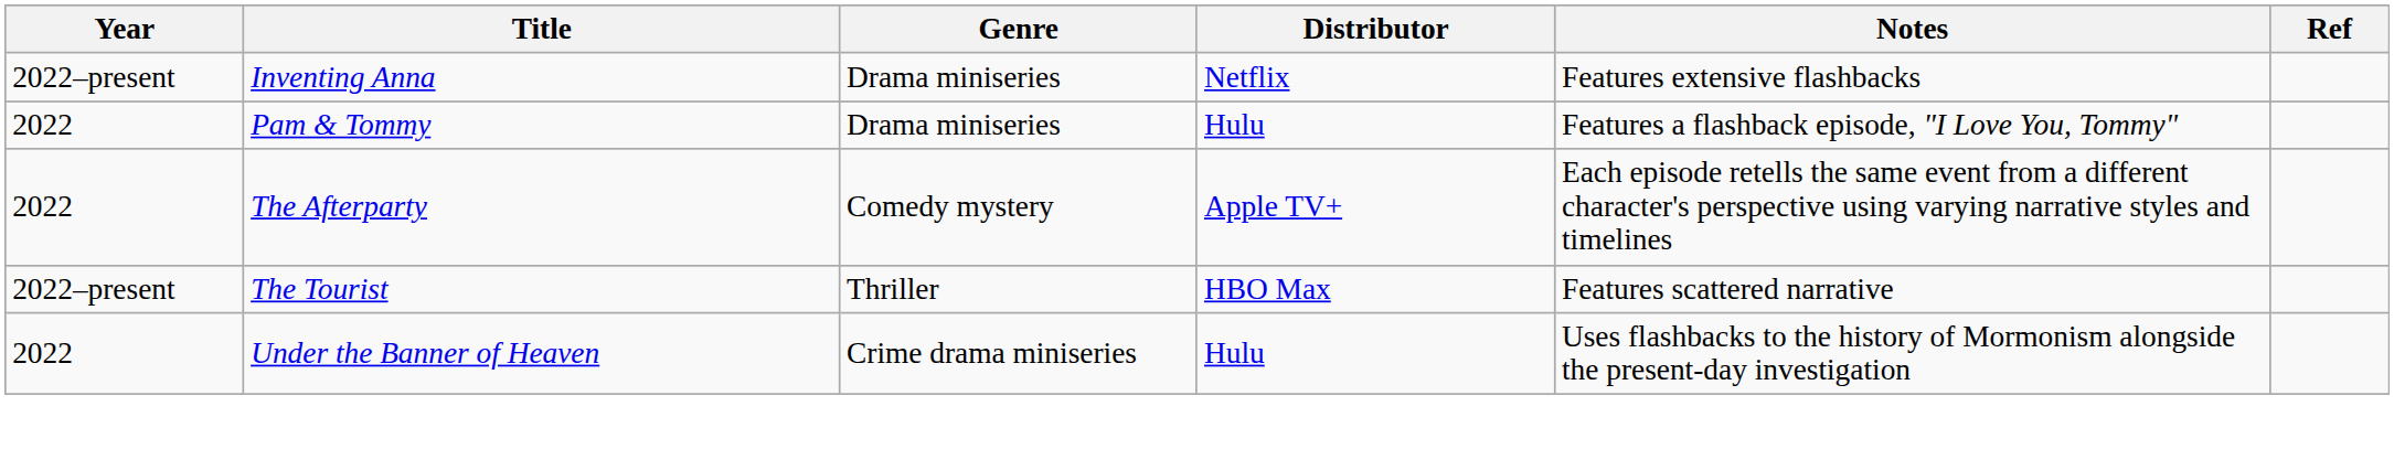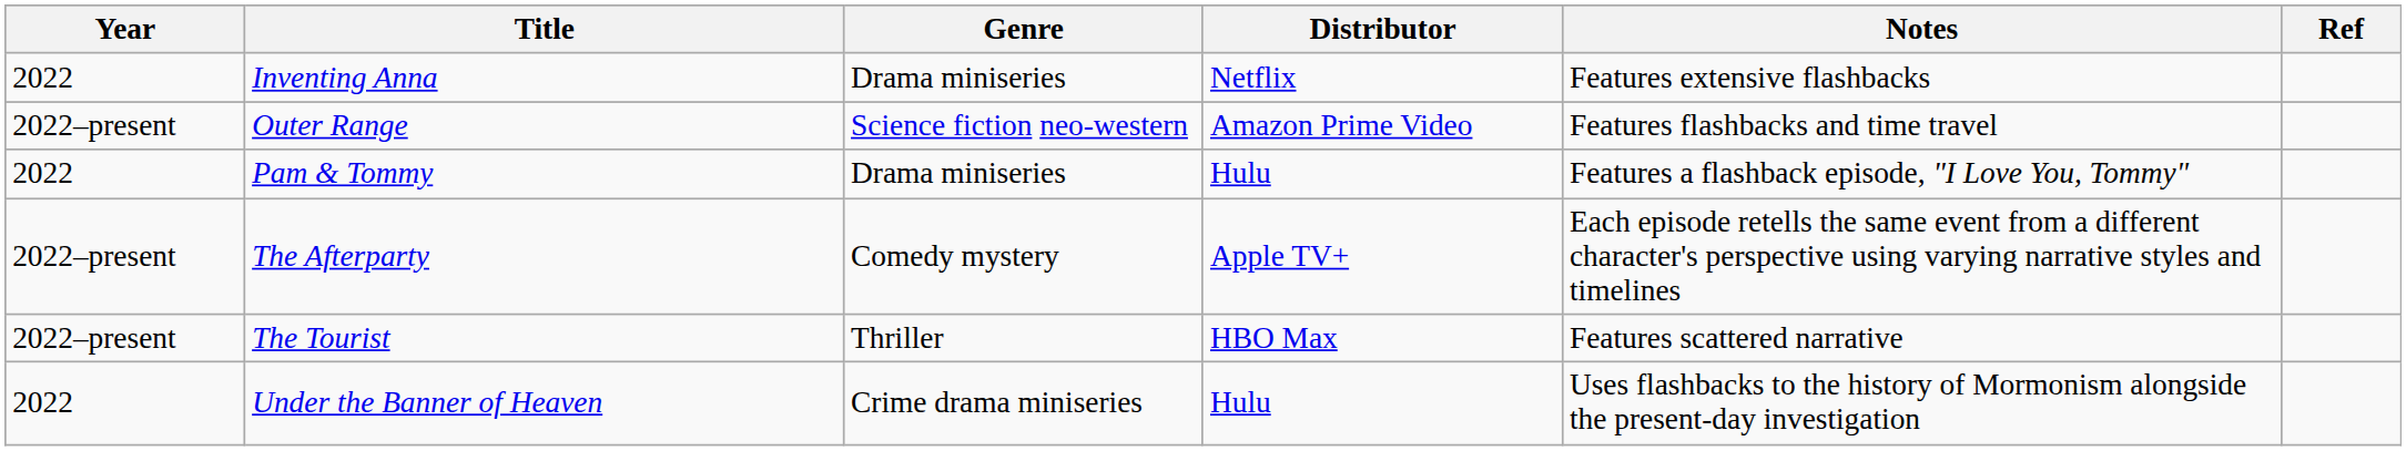 <table class="wikitable sortable" style="width:100%; font-size:100%;">
 <tr>
 <th style="width:10%;">Year</th>
 <th style="width:25%;">Title</th>
 <th style="width:15%;">Genre</th>
 <th style="width:15%;">Distributor</th>
 <th style="width:30%;">Notes</th>
 <th style="width:5%;">Ref</th>
 </tr>
 <tr>
-<td>2022–present</td>
+<td>2022</td>
 <td><em><a href='#'>Inventing Anna</a></em></td>
 <td>Drama miniseries</td>
 <td><a href='#'>Netflix</a></td>
 <td>Features extensive flashbacks</td>
+<td></td>
+</tr>
+<tr>
+<td>2022–present</td>
+<td><em><a href='#'>Outer Range</a></em></td>
+<td><a href='#'>Science fiction</a> <a href='#'>neo-western</a></td>
+<td><a href='#'>Amazon Prime Video</a></td>
+<td>Features flashbacks and time travel</td>
 <td></td>
 </tr>
 <tr>
 <td>2022</td>
 <td><em><a href='#'>Pam & Tommy</a></em></td>
 <td>Drama miniseries</td>
 <td><a href='#'>Hulu</a></td>
 <td>Features a flashback episode, <em>"I Love You, Tommy"</em></td>
 <td></td>
 </tr>
 <tr>
-<td>2022</td>
+<td>2022–present</td>
 <td><em><a href='#'>The Afterparty</a></em></td>
 <td>Comedy mystery</td>
 <td><a href='#'>Apple TV+</a></td>
 <td>Each episode retells the same event from a different character's perspective using varying narrative styles and timelines</td>
 <td></td>
 </tr>
 <tr>
 <td>2022–present</td>
 <td><em><a href='#'>The Tourist</a></em></td>
 <td>Thriller</td>
 <td><a href='#'>HBO Max</a></td>
 <td>Features scattered narrative</td>
 <td></td>
 </tr>
 <tr>
 <td>2022</td>
 <td><em><a href='#'>Under the Banner of Heaven</a></em></td>
 <td>Crime drama miniseries</td>
 <td><a href='#'>Hulu</a></td>
 <td>Uses flashbacks to the history of Mormonism alongside the present-day investigation</td>
 <td></td>
 </tr>
 </table>
